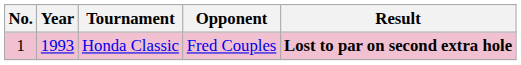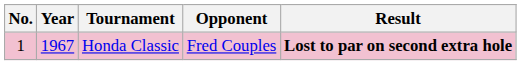 <table class="wikitable" style="font-size:95%;">
 <tr>
 <th>No.</th>
 <th>Year</th>
 <th>Tournament</th>
 <th>Opponent</th>
 <th>Result</th>
 </tr>
 <tr style="background:#F2C1D1;">
 <td align=center>1</td>
-<td><a href='#'>1993</a></td>
+<td><a href='#'>1967</a></td>
 <td><a href='#'>Honda Classic</a></td>
 <td> <a href='#'>Fred Couples</a></td>
 <td><strong>Lost to par on second extra hole</strong></td>
 </tr>
 </table>
